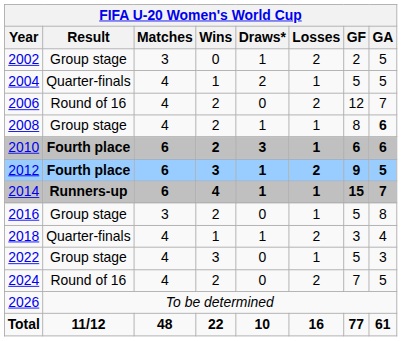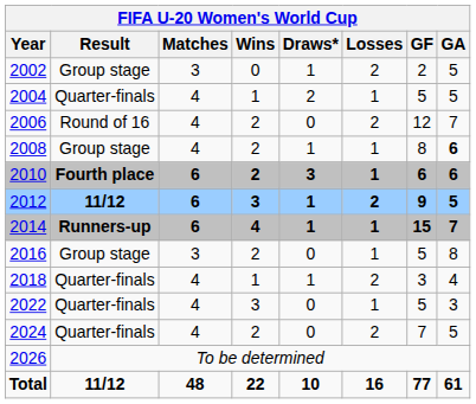 <table class="wikitable" style="text-align: center;">
 <tr>
 <th colspan=10><a href='#'>FIFA U-20 Women's World Cup</a></th>
 </tr>
 <tr>
 <th>Year</th>
 <th>Result</th>
 <th>Matches</th>
 <th>Wins</th>
 <th>Draws*</th>
 <th>Losses</th>
 <th>GF</th>
 <th>GA</th>
 </tr>
 <tr bgcolor=>
 <td> <a href='#'>2002</a></td>
 <td>Group stage</td>
 <td>3</td>
 <td>0</td>
 <td>1</td>
 <td>2</td>
 <td>2</td>
 <td>5</td>
 </tr>
 <tr>
 <td> <a href='#'>2004</a></td>
 <td>Quarter-finals</td>
 <td>4</td>
 <td>1</td>
 <td>2</td>
 <td>1</td>
 <td>5</td>
 <td>5</td>
 </tr>
 <tr bgcolor=>
 <td> <a href='#'>2006</a></td>
 <td>Round of 16</td>
 <td>4</td>
 <td>2</td>
 <td>0</td>
 <td>2</td>
 <td>12</td>
 <td>7</td>
 </tr>
 <tr bgcolor=>
 <td> <a href='#'>2008</a></td>
 <td>Group stage</td>
 <td>4</td>
 <td>2</td>
 <td>1</td>
 <td>1</td>
 <td>8</td>
 <td><strong>6</strong></td>
 </tr>
 <tr bgcolor=silver>
 <td> <a href='#'>2010</a></td>
 <td><strong>Fourth place</strong></td>
 <td><strong>6</strong></td>
 <td><strong>2</strong></td>
 <td><strong>3</strong></td>
 <td><strong>1</strong></td>
 <td><strong>6</strong></td>
 <td><strong>6</strong></td>
 </tr>
 <tr bgcolor=#9acdff>
 <td> <a href='#'>2012</a></td>
-<td><strong>Fourth place</strong></td>
+<td><strong>11/12</strong></td>
 <td><strong>6</strong></td>
 <td><strong>3</strong></td>
 <td><strong>1</strong></td>
 <td><strong>2</strong></td>
 <td><strong>9</strong></td>
 <td><strong>5</strong></td>
 </tr>
 <tr bgcolor=silver>
 <td> <a href='#'>2014</a></td>
 <td><strong>Runners-up</strong></td>
 <td><strong>6</strong></td>
 <td><strong>4</strong></td>
 <td><strong>1</strong></td>
 <td><strong>1</strong></td>
 <td><strong>15</strong></td>
 <td><strong>7</strong></td>
 </tr>
 <tr>
 <td> <a href='#'>2016</a></td>
 <td>Group stage</td>
 <td>3</td>
 <td>2</td>
 <td>0</td>
 <td>1</td>
 <td>5</td>
 <td>8</td>
 </tr>
 <tr>
 <td> <a href='#'>2018</a></td>
 <td>Quarter-finals</td>
 <td>4</td>
 <td>1</td>
 <td>1</td>
 <td>2</td>
 <td>3</td>
 <td>4</td>
 </tr>
 <tr>
 <td> <a href='#'>2022</a></td>
-<td>Group stage</td>
+<td>Quarter-finals</td>
 <td>4</td>
 <td>3</td>
 <td>0</td>
 <td>1</td>
 <td>5</td>
 <td>3</td>
 </tr>
 <tr>
 <td> <a href='#'>2024</a></td>
-<td>Round of 16</td>
+<td>Quarter-finals</td>
 <td>4</td>
 <td>2</td>
 <td>0</td>
 <td>2</td>
 <td>7</td>
 <td>5</td>
 </tr>
 <tr>
 <td> <a href='#'>2026</a></td>
 <td colspan=7><em>To be determined</em></td>
 </tr>
 <tr>
 <td><strong>Total</strong></td>
 <td><strong>11/12</strong></td>
 <td><strong>48</strong></td>
 <td><strong>22</strong></td>
 <td><strong>10</strong></td>
 <td><strong>16</strong></td>
 <td><strong>77</strong></td>
 <td><strong>61</strong></td>
 </tr>
 </table>
